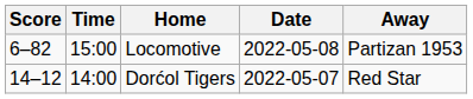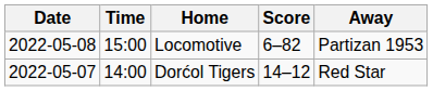 <table class="wikitable">
 <tr>
-<th colspan="1" rowspan="1">Score</th>
+<th colspan="1" rowspan="1">Date</th>
 <th colspan="1" rowspan="1">Time</th>
 <th colspan="1" rowspan="1">Home</th>
-<th colspan="1" rowspan="1">Date</th>
+<th colspan="1" rowspan="1">Score</th>
 <th>Away</th>
 </tr>
 <tr>
-<td>6–82</td>
+<td>2022-05-08</td>
 <td>15:00</td>
 <td> Locomotive</td>
-<td>2022-05-08</td>
+<td>6–82</td>
 <td> Partizan 1953</td>
 </tr>
 <tr>
-<td>14–12</td>
+<td>2022-05-07</td>
 <td>14:00</td>
 <td> Dorćol Tigers</td>
-<td>2022-05-07</td>
+<td>14–12</td>
 <td> Red Star</td>
 </tr>
 </table>
